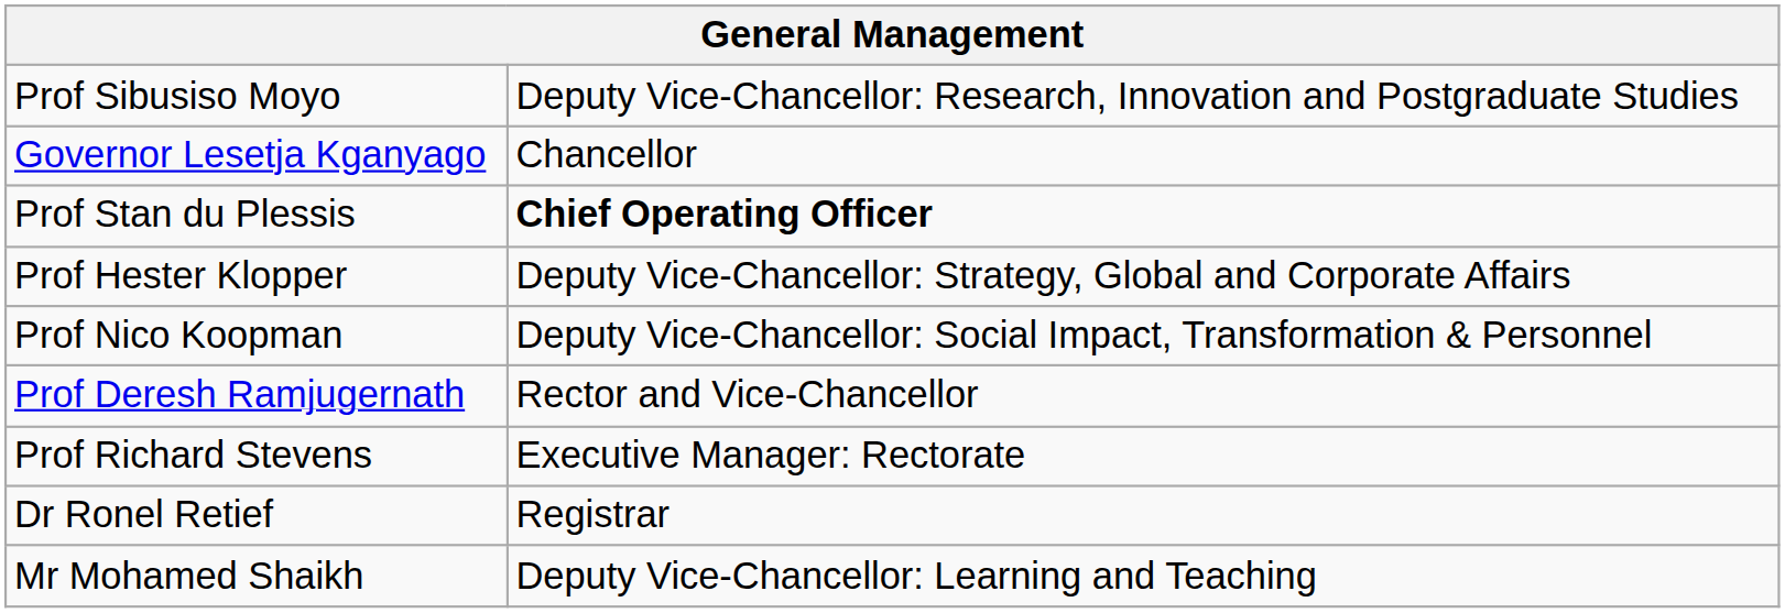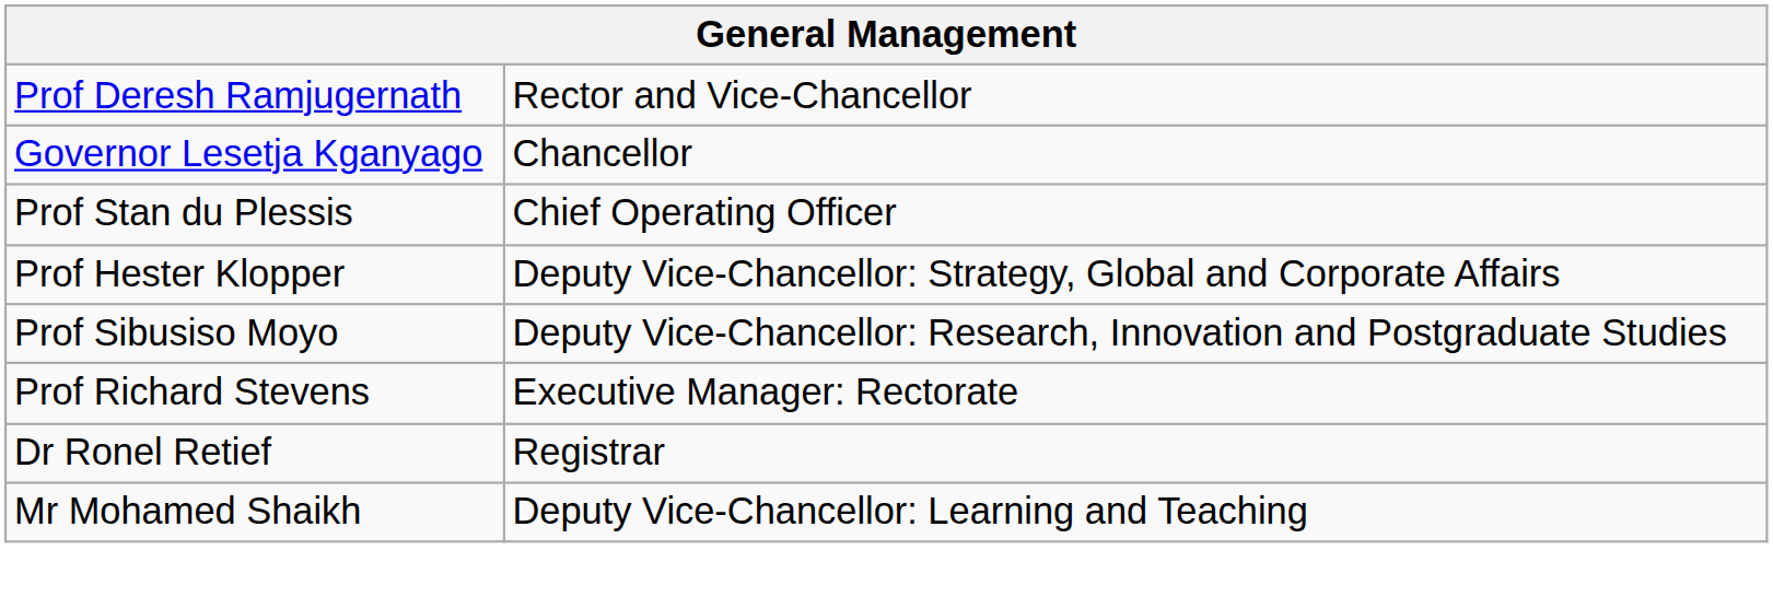 <table class="wikitable sortable" width="750px" style="border:" 1px>
 <tr>
 <th colspan="2">General Management</th>
 </tr>
 <tr>
-<td>Prof Sibusiso Moyo</td>
-<td>Deputy Vice-Chancellor: Research, Innovation and Postgraduate Studies</td>
+<td><a href='#'>Prof Deresh Ramjugernath</a></td>
+<td>Rector and Vice-Chancellor</td>
 </tr>
 <tr>
 <td><a href='#'>Governor Lesetja Kganyago</a></td>
 <td>Chancellor</td>
 </tr>
 <tr>
 <td>Prof Stan du Plessis</td>
-<td><strong>Chief Operating Officer</strong></td>
+<td>Chief Operating Officer</td>
 </tr>
 <tr>
 <td>Prof Hester Klopper</td>
 <td>Deputy Vice-Chancellor: Strategy, Global and Corporate Affairs</td>
 </tr>
 <tr>
-<td>Prof Nico Koopman</td>
-<td>Deputy Vice-Chancellor: Social Impact, Transformation & Personnel</td>
-</tr>
-<tr>
-<td><a href='#'>Prof Deresh Ramjugernath</a></td>
-<td>Rector and Vice-Chancellor</td>
+<td>Prof Sibusiso Moyo</td>
+<td>Deputy Vice-Chancellor: Research, Innovation and Postgraduate Studies</td>
 </tr>
 <tr>
 <td>Prof Richard Stevens</td>
 <td>Executive Manager: Rectorate</td>
 </tr>
 <tr>
 <td>Dr Ronel Retief</td>
 <td>Registrar</td>
 </tr>
 <tr>
 <td>Mr Mohamed Shaikh</td>
 <td>Deputy Vice-Chancellor: Learning and Teaching</td>
 </tr>
 </table>
